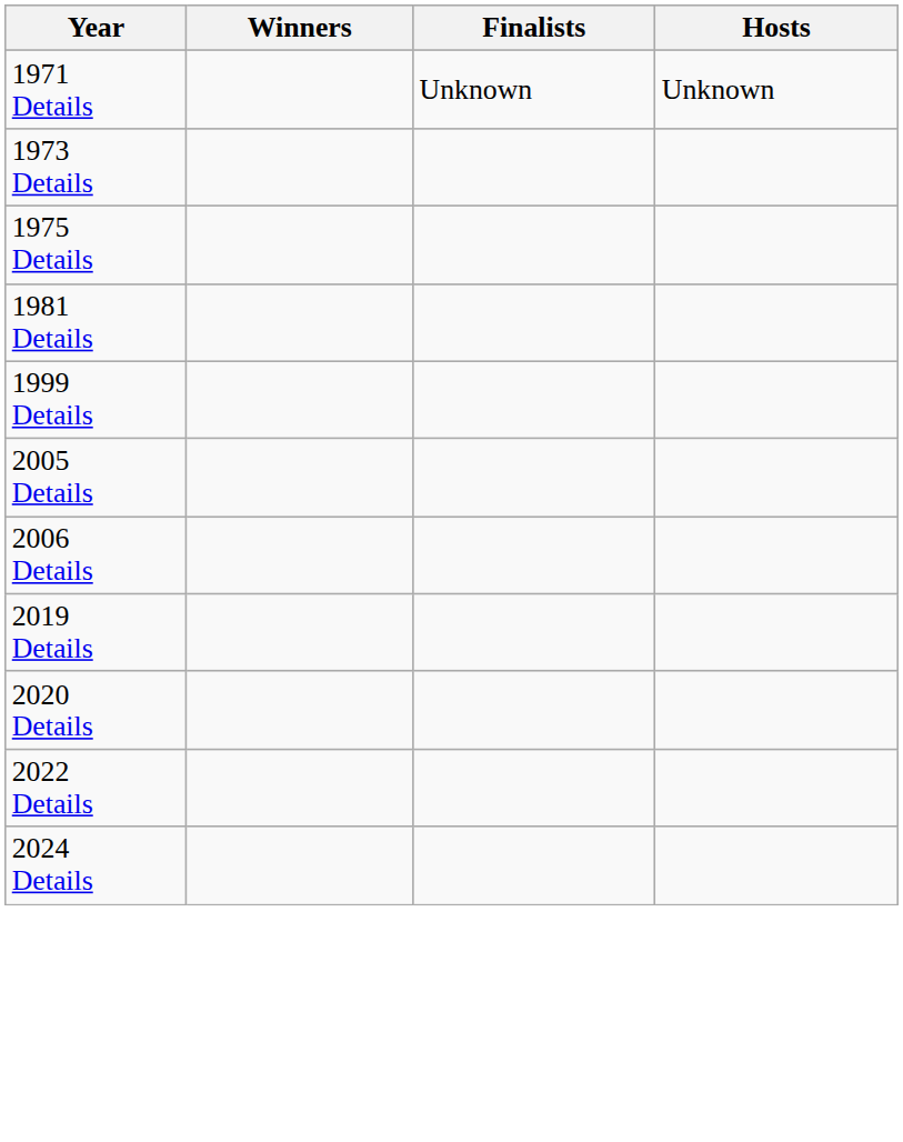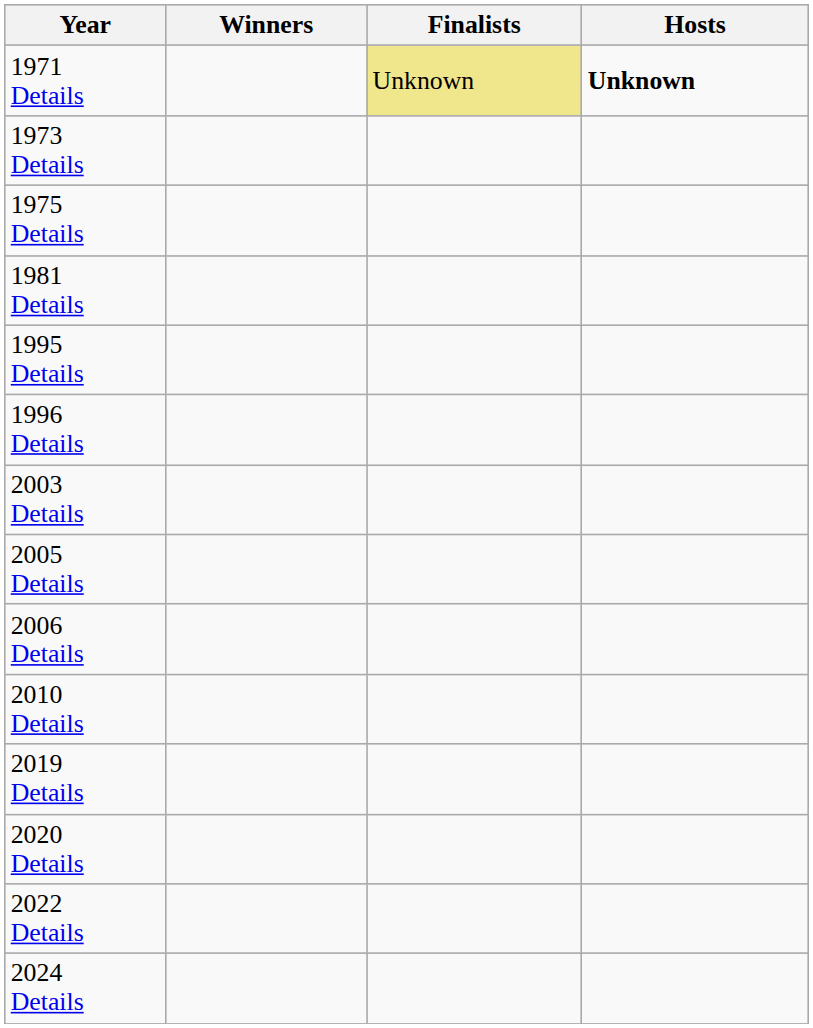 <table class="wikitable" border="1" width="500px">
 <tr>
 <th>Year</th>
 <th>Winners</th>
 <th>Finalists</th>
 <th>Hosts</th>
 </tr>
 <tr>
 <td>1971<br><a href='#'>Details</a></td>
 <td></td>
-<td>Unknown</td>
-<td>Unknown</td>
+<td style="background: khaki;">Unknown</td>
+<td><strong>Unknown</strong></td>
 </tr>
 <tr>
 <td>1973<br><a href='#'>Details</a></td>
 <td></td>
 <td></td>
 <td></td>
 </tr>
 <tr>
 <td>1975<br><a href='#'>Details</a></td>
 <td></td>
 <td></td>
 <td></td>
 </tr>
 <tr>
 <td>1981<br><a href='#'>Details</a></td>
 <td></td>
 <td></td>
 <td></td>
 </tr>
 <tr>
-<td>1999<br><a href='#'>Details</a></td>
+<td>1995<br><a href='#'>Details</a></td>
+<td></td>
+<td></td>
+<td></td>
+</tr>
+<tr>
+<td>1996<br><a href='#'>Details</a></td>
+<td></td>
+<td></td>
+<td></td>
+</tr>
+<tr>
+<td>2003<br><a href='#'>Details</a></td>
 <td></td>
 <td></td>
 <td></td>
 </tr>
 <tr>
 <td>2005<br><a href='#'>Details</a></td>
 <td></td>
 <td></td>
 <td></td>
 </tr>
 <tr>
 <td>2006<br><a href='#'>Details</a></td>
+<td></td>
+<td></td>
+<td></td>
+</tr>
+<tr>
+<td>2010<br><a href='#'>Details</a></td>
 <td></td>
 <td></td>
 <td></td>
 </tr>
 <tr>
 <td>2019<br><a href='#'>Details</a></td>
 <td></td>
 <td></td>
 <td></td>
 </tr>
 <tr>
 <td>2020<br><a href='#'>Details</a></td>
 <td></td>
 <td></td>
 <td></td>
 </tr>
 <tr>
 <td>2022<br><a href='#'>Details</a></td>
 <td></td>
 <td></td>
 <td></td>
 </tr>
 <tr>
 <td>2024<br><a href='#'>Details</a></td>
 <td></td>
 <td></td>
 <td></td>
 </tr>
 </table>
